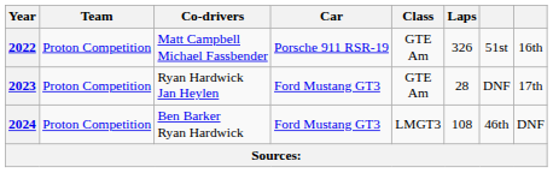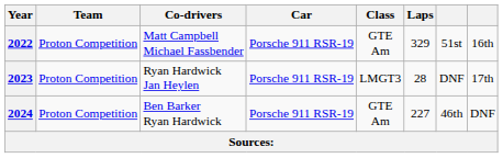 <table class="wikitable" style="text-align:center; font-size:90%">
 <tr>
 <th>Year</th>
 <th>Team</th>
 <th>Co-drivers</th>
 <th>Car</th>
 <th>Class</th>
 <th>Laps</th>
 <th></th>
 <th></th>
 </tr>
 <tr>
 <th><a href='#'>2022</a></th>
 <td align=left> <a href='#'>Proton Competition</a></td>
 <td align=left> <a href='#'>Matt Campbell</a><br> <a href='#'>Michael Fassbender</a></td>
 <td align="left"><a href='#'>Porsche 911 RSR-19</a></td>
 <td>GTE<br>Am</td>
-<td>326</td>
+<td>329</td>
 <td>51st</td>
 <td>16th</td>
 </tr>
 <tr>
 <th><a href='#'>2023</a></th>
 <td align="left"> <a href='#'>Proton Competition</a></td>
 <td align="left"> Ryan Hardwick<br> <a href='#'>Jan Heylen</a></td>
-<td align="left"><a href='#'>Ford Mustang GT3</a></td>
-<td>GTE<br>Am</td>
+<td align="left"><a href='#'>Porsche 911 RSR-19</a></td>
+<td>LMGT3</td>
 <td>28</td>
 <td>DNF</td>
 <td>17th</td>
 </tr>
 <tr>
 <th><a href='#'>2024</a></th>
 <td align="left"> <a href='#'>Proton Competition</a></td>
 <td align="left"> <a href='#'>Ben Barker</a><br> Ryan Hardwick</td>
-<td align="left"><a href='#'>Ford Mustang GT3</a></td>
-<td>LMGT3</td>
-<td>108</td>
+<td align="left"><a href='#'>Porsche 911 RSR-19</a></td>
+<td>GTE<br>Am</td>
+<td>227</td>
 <td>46th</td>
 <td>DNF</td>
 </tr>
 <tr>
 <th colspan="8">Sources:</th>
 </tr>
 </table>
